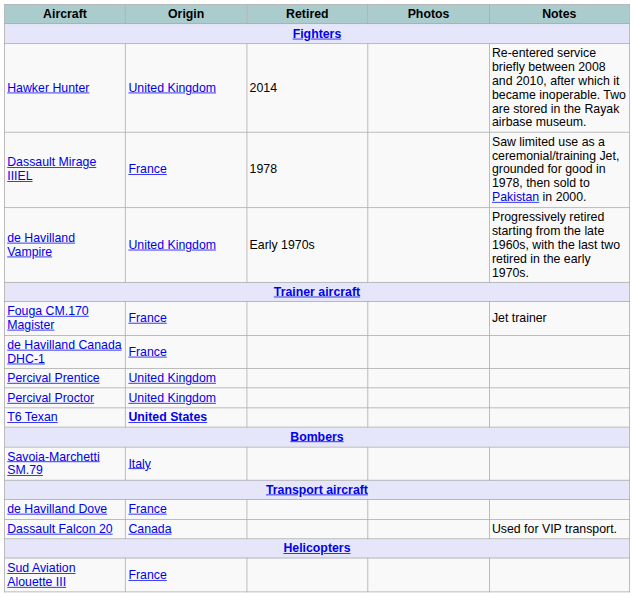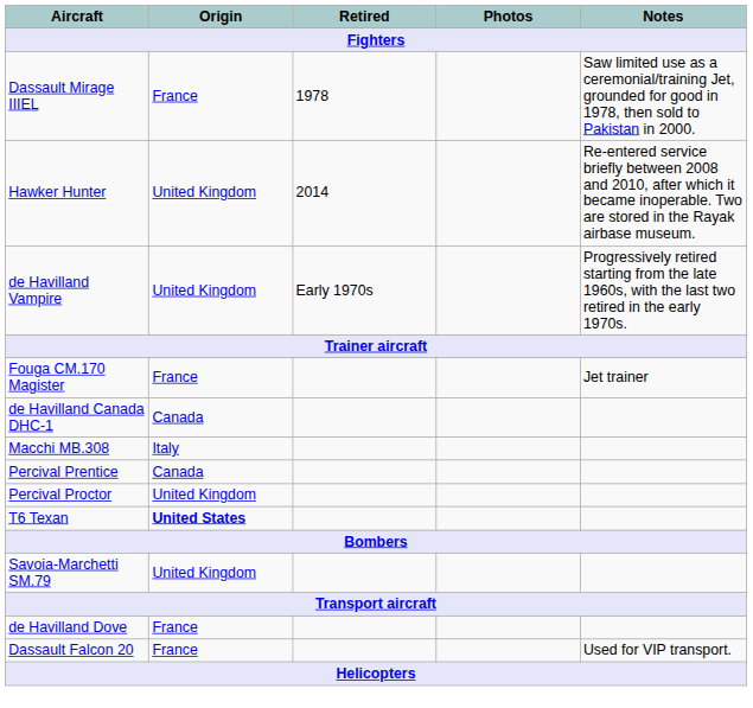 <table class="wikitable">
 <tr>
 <th style="width:150px; text-align:center; background:#acc;">Aircraft</th>
 <th style="width:150px; text-align:center; background:#acc;">Origin</th>
 <th style="width:150px; text-align:center; background:#acc;">Retired</th>
 <th style="width:150px; text-align:center; background:#acc;">Photos</th>
 <th style="width:175px; text-align:center; background:#acc;">Notes</th>
 </tr>
 <tr>
 <th style="text-align:center; background:lavender;" colspan="5"><a href='#'>Fighters</a></th>
 </tr>
 <tr>
+<td><a href='#'>Dassault Mirage IIIEL</a></td>
+<td><a href='#'>France</a></td>
+<td>1978 </td>
+<td></td>
+<td>Saw limited use as a ceremonial/training Jet, grounded for good in 1978, then sold to <a href='#'>Pakistan</a> in 2000. </td>
+</tr>
+<tr>
 <td><a href='#'>Hawker Hunter</a></td>
 <td><a href='#'>United Kingdom</a></td>
 <td>2014 </td>
 <td></td>
 <td>Re-entered service briefly between 2008 and 2010, after which it became inoperable. Two are stored in the Rayak airbase museum. </td>
-</tr>
-<tr>
-<td><a href='#'>Dassault Mirage IIIEL</a></td>
-<td><a href='#'>France</a></td>
-<td>1978 </td>
-<td></td>
-<td>Saw limited use as a ceremonial/training Jet, grounded for good in 1978, then sold to <a href='#'>Pakistan</a> in 2000. </td>
 </tr>
 <tr>
 <td><a href='#'>de Havilland Vampire</a></td>
 <td><a href='#'>United Kingdom</a></td>
 <td>Early 1970s </td>
 <td></td>
 <td>Progressively retired starting from the late 1960s, with the last two retired in the early 1970s. </td>
 </tr>
 <tr>
 <th style="text-align:center; background:lavender;" colspan="5"><a href='#'>Trainer aircraft</a></th>
 </tr>
 <tr>
 <td><a href='#'>Fouga CM.170 Magister</a></td>
 <td><a href='#'>France</a></td>
 <td></td>
 <td></td>
 <td>Jet trainer</td>
 </tr>
 <tr>
 <td><a href='#'>de Havilland Canada DHC-1</a></td>
-<td><a href='#'>France</a></td>
+<td><a href='#'>Canada</a></td>
+<td></td>
+<td></td>
+<td></td>
+</tr>
+<tr>
+<td><a href='#'>Macchi MB.308</a></td>
+<td><a href='#'>Italy</a></td>
 <td></td>
 <td></td>
 <td></td>
 </tr>
 <tr>
 <td><a href='#'>Percival Prentice</a></td>
-<td><a href='#'>United Kingdom</a></td>
+<td><a href='#'>Canada</a></td>
 <td></td>
 <td></td>
 <td></td>
 </tr>
 <tr>
 <td><a href='#'>Percival Proctor</a></td>
 <td><a href='#'>United Kingdom</a></td>
 <td></td>
 <td></td>
 <td></td>
 </tr>
 <tr>
 <td><a href='#'>T6 Texan</a></td>
 <td><strong><a href='#'>United States</a></strong></td>
 <td></td>
 <td></td>
 <td></td>
 </tr>
 <tr>
 <th style="text-align:center; background:lavender;" colspan="5"><a href='#'>Bombers</a></th>
 </tr>
 <tr>
 <td><a href='#'>Savoia-Marchetti SM.79</a></td>
-<td><a href='#'>Italy</a></td>
+<td><a href='#'>United Kingdom</a></td>
 <td></td>
 <td></td>
 <td></td>
 </tr>
 <tr>
 <th style="text-align:center; background:lavender;" colspan="5"><a href='#'>Transport aircraft</a></th>
 </tr>
 <tr>
 <td><a href='#'>de Havilland Dove</a></td>
 <td><a href='#'>France</a></td>
 <td></td>
 <td></td>
 <td></td>
 </tr>
 <tr>
 <td><a href='#'>Dassault Falcon 20</a></td>
-<td><a href='#'>Canada</a></td>
+<td><a href='#'>France</a></td>
 <td></td>
 <td></td>
 <td>Used for VIP transport.</td>
 </tr>
 <tr>
 <th style="text-align:center; background:lavender;" colspan="5"><a href='#'>Helicopters</a></th>
 </tr>
-<tr>
-<td><a href='#'>Sud Aviation Alouette III</a></td>
-<td><a href='#'>France</a></td>
-<td></td>
-<td></td>
-<td></td>
-</tr>
 </table>
